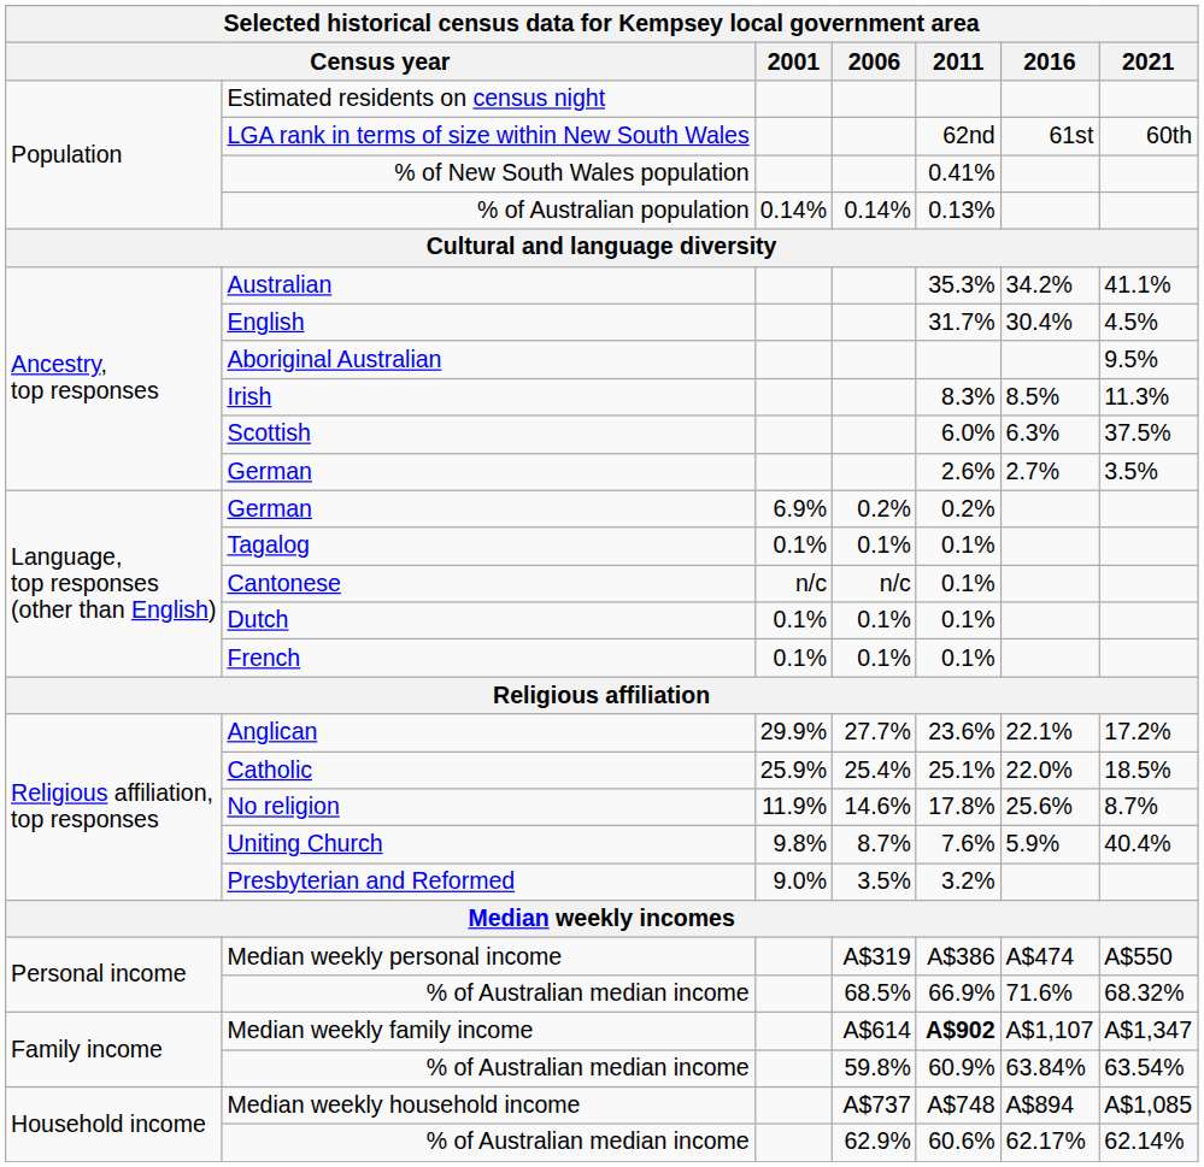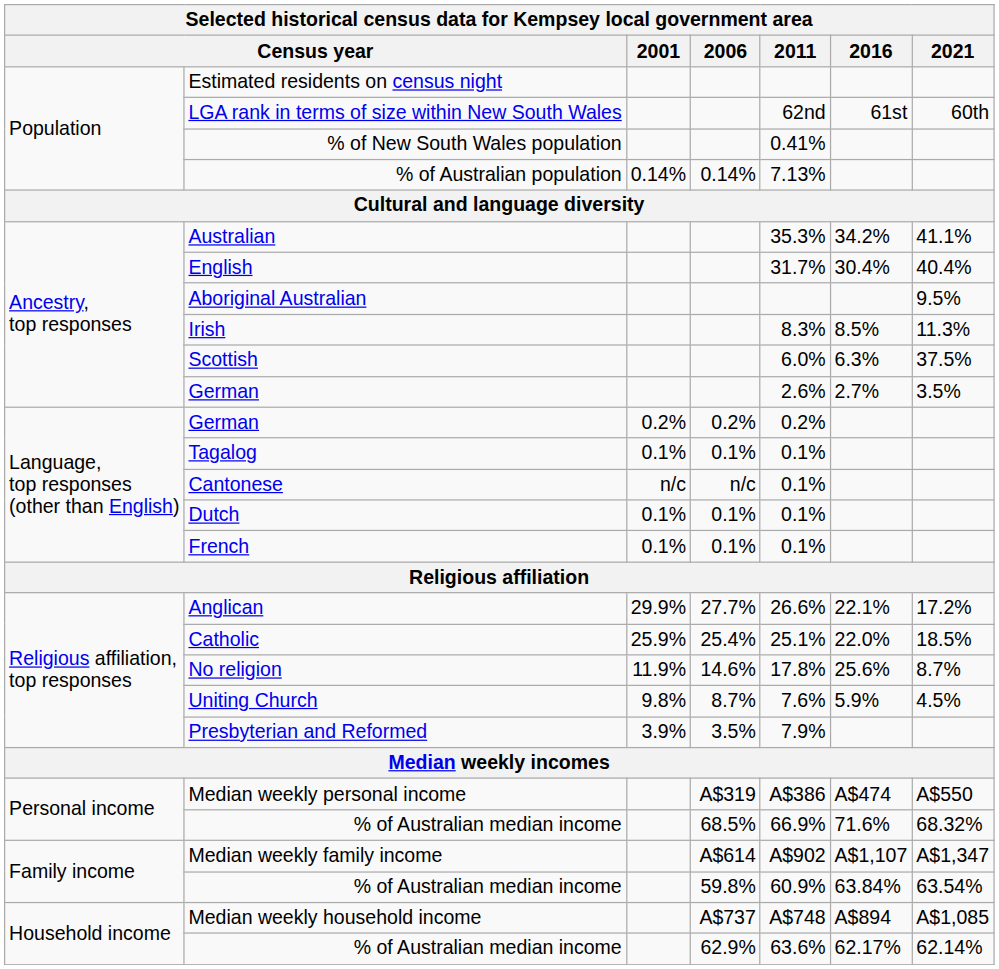 <table class="wikitable">
 <tr>
 <th colspan=7>Selected historical census data for Kempsey local government area</th>
 </tr>
 <tr>
 <th colspan="2">Census year</th>
 <th>2001</th>
 <th>2006</th>
 <th>2011</th>
 <th>2016</th>
 <th>2021</th>
 </tr>
 <tr>
 <td rowspan="4">Population</td>
 <td>Estimated residents on <a href='#'>census night</a></td>
 <td align="right"></td>
 <td align="right"></td>
 <td align="right"></td>
 <td align="right"></td>
 <td align="right"></td>
 </tr>
 <tr>
 <td align="right"><a href='#'>LGA rank in terms of size within New South Wales</a></td>
 <td align="right"></td>
 <td align="right"></td>
 <td align="right">62nd</td>
 <td align="right">61st</td>
 <td align="right">60th</td>
 </tr>
 <tr>
 <td align="right">% of New South Wales population</td>
 <td align="right"></td>
 <td align="right"></td>
 <td align="right">0.41%</td>
 <td></td>
 <td></td>
 </tr>
 <tr>
 <td align="right">% of Australian population</td>
 <td align="right">0.14%</td>
 <td align="right"> 0.14%</td>
-<td align="right"> 0.13%</td>
+<td align="right"> 7.13%</td>
 <td></td>
 <td></td>
 </tr>
 <tr>
 <th colspan="7">Cultural and language diversity</th>
 </tr>
 <tr>
 <td rowspan="6"><a href='#'>Ancestry</a>,<br>top responses</td>
 <td><a href='#'>Australian</a></td>
 <td align="right"></td>
 <td align="right"></td>
 <td align="right">35.3%</td>
 <td>34.2%</td>
 <td>41.1%</td>
 </tr>
 <tr>
 <td><a href='#'>English</a></td>
 <td align="right"></td>
 <td align="right"></td>
 <td align="right">31.7%</td>
 <td>30.4%</td>
-<td>4.5%</td>
+<td>40.4%</td>
 </tr>
 <tr>
 <td><a href='#'>Aboriginal Australian</a></td>
 <td></td>
 <td></td>
 <td></td>
 <td></td>
 <td>9.5%</td>
 </tr>
 <tr>
 <td><a href='#'>Irish</a></td>
 <td align="right"></td>
 <td align="right"></td>
 <td align="right">8.3%</td>
 <td>8.5%</td>
 <td>11.3%</td>
 </tr>
 <tr>
 <td><a href='#'>Scottish</a></td>
 <td align="right"></td>
 <td align="right"></td>
 <td align="right">6.0%</td>
 <td>6.3%</td>
 <td>37.5%</td>
 </tr>
 <tr>
 <td><a href='#'>German</a></td>
 <td align="right"></td>
 <td align="right"></td>
 <td align="right">2.6%</td>
 <td>2.7%</td>
 <td>3.5%</td>
 </tr>
 <tr>
 <td rowspan="5">Language,<br>top responses<br>(other than <a href='#'>English</a>)</td>
 <td><a href='#'>German</a></td>
-<td align="right">6.9%</td>
+<td align="right">0.2%</td>
 <td align="right"> 0.2%</td>
 <td align="right"> 0.2%</td>
 <td></td>
 <td></td>
 </tr>
 <tr>
 <td><a href='#'>Tagalog</a></td>
 <td align="right">0.1%</td>
 <td align="right"> 0.1%</td>
 <td align="right"> 0.1%</td>
 <td></td>
 <td></td>
 </tr>
 <tr>
 <td><a href='#'>Cantonese</a></td>
 <td align="right">n/c</td>
 <td align="right">n/c</td>
 <td align="right"> 0.1%</td>
 <td></td>
 <td></td>
 </tr>
 <tr>
 <td><a href='#'>Dutch</a></td>
 <td align="right">0.1%</td>
 <td align="right"> 0.1%</td>
 <td align="right"> 0.1%</td>
 <td></td>
 <td></td>
 </tr>
 <tr>
 <td><a href='#'>French</a></td>
 <td align="right">0.1%</td>
 <td align="right"> 0.1%</td>
 <td align="right"> 0.1%</td>
 <td></td>
 <td></td>
 </tr>
 <tr>
 <th colspan="7">Religious affiliation</th>
 </tr>
 <tr>
 <td rowspan="5"><a href='#'>Religious</a> affiliation,<br>top responses</td>
 <td><a href='#'>Anglican</a></td>
 <td align="right">29.9%</td>
 <td align="right"> 27.7%</td>
-<td align="right"> 23.6%</td>
+<td align="right"> 26.6%</td>
 <td>22.1%</td>
 <td>17.2%</td>
 </tr>
 <tr>
 <td><a href='#'>Catholic</a></td>
 <td align="right">25.9%</td>
 <td align="right"> 25.4%</td>
 <td align="right"> 25.1%</td>
 <td>22.0%</td>
 <td>18.5%</td>
 </tr>
 <tr>
 <td><a href='#'>No religion</a></td>
 <td align="right">11.9%</td>
 <td align="right"> 14.6%</td>
 <td align="right"> 17.8%</td>
 <td>25.6%</td>
 <td>8.7%</td>
 </tr>
 <tr>
 <td><a href='#'>Uniting Church</a></td>
 <td align="right">9.8%</td>
 <td align="right"> 8.7%</td>
 <td align="right"> 7.6%</td>
 <td>5.9%</td>
-<td>40.4%</td>
+<td>4.5%</td>
 </tr>
 <tr>
 <td><a href='#'>Presbyterian and Reformed</a></td>
-<td align="right">9.0%</td>
+<td align="right">3.9%</td>
 <td align="right"> 3.5%</td>
-<td align="right"> 3.2%</td>
+<td align="right"> 7.9%</td>
 <td></td>
 <td></td>
 </tr>
 <tr>
 <th colspan="7"><a href='#'>Median</a> weekly incomes</th>
 </tr>
 <tr>
 <td rowspan="2">Personal income</td>
 <td>Median weekly personal income</td>
 <td align="right"></td>
 <td align="right">A$319</td>
 <td align="right">A$386</td>
 <td>A$474</td>
 <td>A$550</td>
 </tr>
 <tr>
 <td align="right">% of Australian median income</td>
 <td align="right"></td>
 <td align="right">68.5%</td>
 <td align="right"> 66.9%</td>
 <td>71.6%</td>
 <td>68.32%</td>
 </tr>
 <tr>
 <td rowspan="2">Family income</td>
 <td>Median weekly family income</td>
 <td align="right"></td>
 <td align="right">A$614</td>
-<td align="right"><strong>A$902</strong></td>
+<td align="right">A$902</td>
 <td>A$1,107</td>
 <td>A$1,347</td>
 </tr>
 <tr>
 <td align="right">% of Australian median income</td>
 <td align="right"></td>
 <td align="right">59.8%</td>
 <td align="right"> 60.9%</td>
 <td>63.84%</td>
 <td>63.54%</td>
 </tr>
 <tr>
 <td rowspan="2">Household income</td>
 <td>Median weekly household income</td>
 <td align="right"></td>
 <td align="right">A$737</td>
 <td align="right">A$748</td>
 <td>A$894</td>
 <td>A$1,085</td>
 </tr>
 <tr>
 <td align="right">% of Australian median income</td>
 <td align="right"></td>
 <td align="right">62.9%</td>
-<td align="right"> 60.6%</td>
+<td align="right"> 63.6%</td>
 <td>62.17%</td>
 <td>62.14%</td>
 </tr>
 </table>
